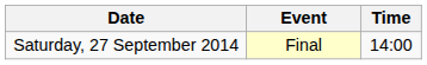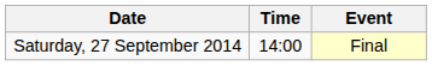 <table class = "wikitable" style="text-align:center;">
 <tr>
 <th width=220>Date</th>
+<th width=50>Time</th>
 <th width=100>Event</th>
-<th width=50>Time</th>
 </tr>
 <tr>
 <td>Saturday, 27 September 2014</td>
+<td>14:00</td>
 <td bgcolor=ffffcc>Final</td>
-<td>14:00</td>
 </tr>
 </table>
